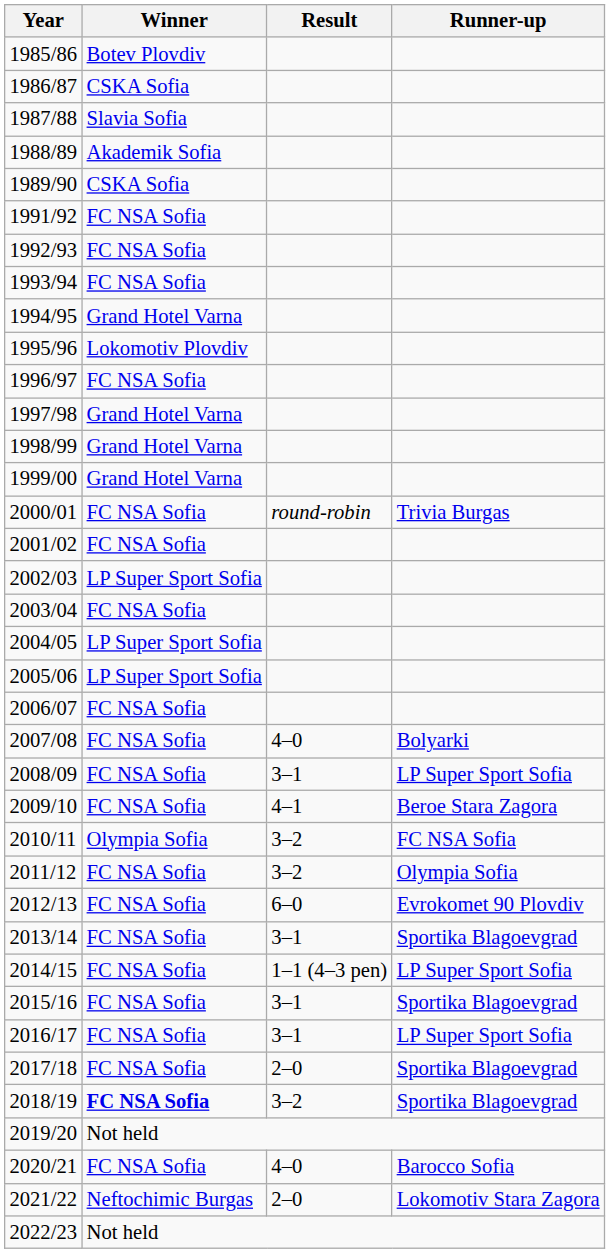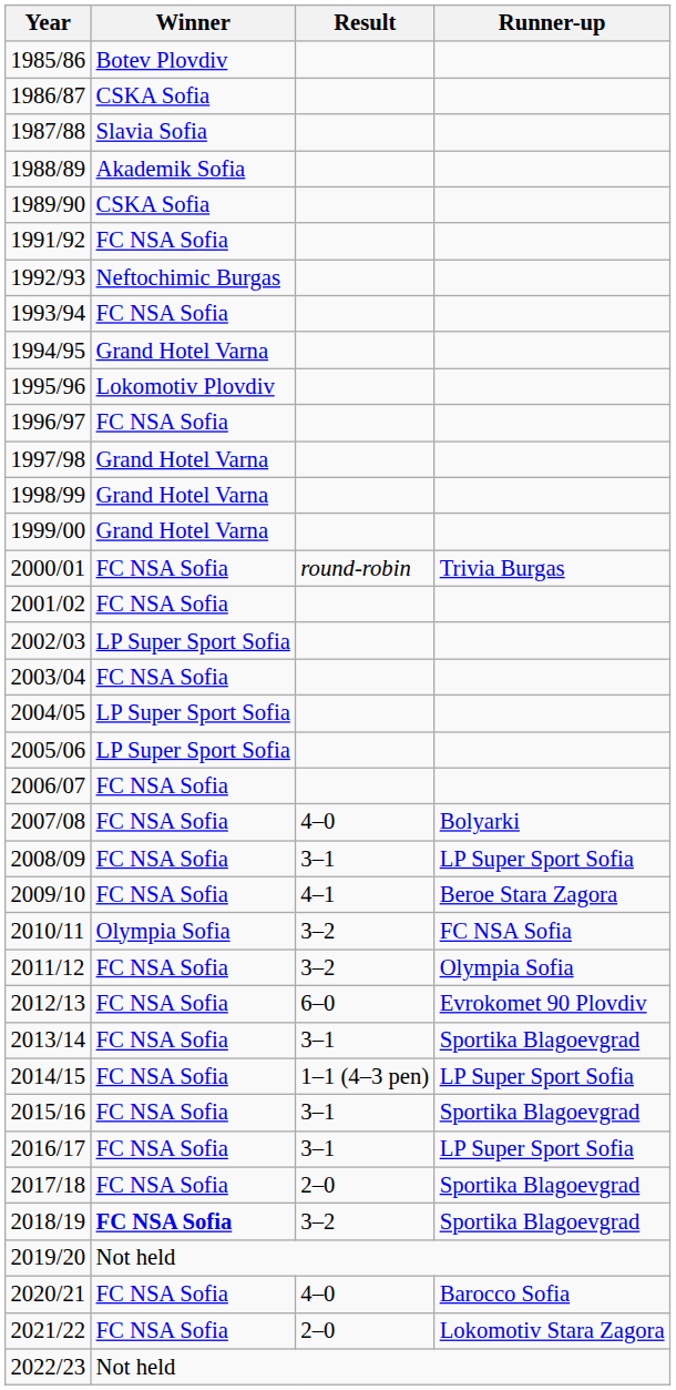 <table class="sortable wikitable">
 <tr>
 <th>Year</th>
 <th>Winner</th>
 <th>Result</th>
 <th>Runner-up</th>
 </tr>
 <tr>
 <td>1985/86</td>
 <td><a href='#'>Botev Plovdiv</a></td>
 <td></td>
 <td></td>
 </tr>
 <tr>
 <td>1986/87</td>
 <td><a href='#'>CSKA Sofia</a></td>
 <td></td>
 <td></td>
 </tr>
 <tr>
 <td>1987/88</td>
 <td><a href='#'>Slavia Sofia</a></td>
 <td></td>
 <td></td>
 </tr>
 <tr>
 <td>1988/89</td>
 <td><a href='#'>Akademik Sofia</a></td>
 <td></td>
 <td></td>
 </tr>
 <tr>
 <td>1989/90</td>
 <td><a href='#'>CSKA Sofia</a></td>
 <td></td>
 <td></td>
 </tr>
 <tr>
 <td>1991/92</td>
 <td><a href='#'>FC NSA Sofia</a></td>
 <td></td>
 <td></td>
 </tr>
 <tr>
 <td>1992/93</td>
-<td><a href='#'>FC NSA Sofia</a></td>
+<td><a href='#'>Neftochimic Burgas</a></td>
 <td></td>
 <td></td>
 </tr>
 <tr>
 <td>1993/94</td>
 <td><a href='#'>FC NSA Sofia</a></td>
 <td></td>
 <td></td>
 </tr>
 <tr>
 <td>1994/95</td>
 <td><a href='#'>Grand Hotel Varna</a></td>
 <td></td>
 <td></td>
 </tr>
 <tr>
 <td>1995/96</td>
 <td><a href='#'>Lokomotiv Plovdiv</a></td>
 <td></td>
 <td></td>
 </tr>
 <tr>
 <td>1996/97</td>
 <td><a href='#'>FC NSA Sofia</a></td>
 <td></td>
 <td></td>
 </tr>
 <tr>
 <td>1997/98</td>
 <td><a href='#'>Grand Hotel Varna</a></td>
 <td></td>
 <td></td>
 </tr>
 <tr>
 <td>1998/99</td>
 <td><a href='#'>Grand Hotel Varna</a></td>
 <td></td>
 <td></td>
 </tr>
 <tr>
 <td>1999/00</td>
 <td><a href='#'>Grand Hotel Varna</a></td>
 <td></td>
 <td></td>
 </tr>
 <tr>
 <td>2000/01</td>
 <td><a href='#'>FC NSA Sofia</a></td>
 <td><em>round-robin</em></td>
 <td><a href='#'>Trivia Burgas</a></td>
 </tr>
 <tr>
 <td>2001/02</td>
 <td><a href='#'>FC NSA Sofia</a></td>
 <td></td>
 <td></td>
 </tr>
 <tr>
 <td>2002/03</td>
 <td><a href='#'>LP Super Sport Sofia</a></td>
 <td></td>
 <td></td>
 </tr>
 <tr>
 <td>2003/04</td>
 <td><a href='#'>FC NSA Sofia</a></td>
 <td></td>
 <td></td>
 </tr>
 <tr>
 <td>2004/05</td>
 <td><a href='#'>LP Super Sport Sofia</a></td>
 <td></td>
 <td></td>
 </tr>
 <tr>
 <td>2005/06</td>
 <td><a href='#'>LP Super Sport Sofia</a></td>
 <td></td>
 <td></td>
 </tr>
 <tr>
 <td>2006/07</td>
 <td><a href='#'>FC NSA Sofia</a></td>
 <td></td>
 <td></td>
 </tr>
 <tr>
 <td>2007/08</td>
 <td><a href='#'>FC NSA Sofia</a></td>
 <td>4–0</td>
 <td><a href='#'>Bolyarki</a></td>
 </tr>
 <tr>
 <td>2008/09</td>
 <td><a href='#'>FC NSA Sofia</a></td>
 <td>3–1</td>
 <td><a href='#'>LP Super Sport Sofia</a></td>
 </tr>
 <tr>
 <td>2009/10</td>
 <td><a href='#'>FC NSA Sofia</a></td>
 <td>4–1</td>
 <td><a href='#'>Beroe Stara Zagora</a></td>
 </tr>
 <tr>
 <td>2010/11</td>
 <td><a href='#'>Olympia Sofia</a></td>
 <td>3–2</td>
 <td><a href='#'>FC NSA Sofia</a></td>
 </tr>
 <tr>
 <td>2011/12</td>
 <td><a href='#'>FC NSA Sofia</a></td>
 <td>3–2</td>
 <td><a href='#'>Olympia Sofia</a></td>
 </tr>
 <tr>
 <td>2012/13</td>
 <td><a href='#'>FC NSA Sofia</a></td>
 <td>6–0</td>
 <td><a href='#'>Evrokomet 90 Plovdiv</a></td>
 </tr>
 <tr>
 <td>2013/14</td>
 <td><a href='#'>FC NSA Sofia</a></td>
 <td>3–1</td>
 <td><a href='#'>Sportika Blagoevgrad</a></td>
 </tr>
 <tr>
 <td>2014/15</td>
 <td><a href='#'>FC NSA Sofia</a></td>
 <td>1–1 (4–3 pen)</td>
 <td><a href='#'>LP Super Sport Sofia</a></td>
 </tr>
 <tr>
 <td>2015/16</td>
 <td><a href='#'>FC NSA Sofia</a></td>
 <td>3–1</td>
 <td><a href='#'>Sportika Blagoevgrad</a></td>
 </tr>
 <tr>
 <td>2016/17</td>
 <td><a href='#'>FC NSA Sofia</a></td>
 <td>3–1</td>
 <td><a href='#'>LP Super Sport Sofia</a></td>
 </tr>
 <tr>
 <td>2017/18</td>
 <td><a href='#'>FC NSA Sofia</a></td>
 <td>2–0</td>
 <td><a href='#'>Sportika Blagoevgrad</a></td>
 </tr>
 <tr>
 <td>2018/19</td>
 <td><strong><a href='#'>FC NSA Sofia</a></strong></td>
 <td>3–2</td>
 <td><a href='#'>Sportika Blagoevgrad</a></td>
 </tr>
 <tr>
 <td>2019/20</td>
 <td colspan=3>Not held</td>
 </tr>
 <tr>
 <td>2020/21</td>
 <td><a href='#'>FC NSA Sofia</a></td>
 <td>4–0</td>
 <td><a href='#'>Barocco Sofia</a></td>
 </tr>
 <tr>
 <td>2021/22</td>
-<td><a href='#'>Neftochimic Burgas</a></td>
+<td><a href='#'>FC NSA Sofia</a></td>
 <td>2–0</td>
 <td><a href='#'>Lokomotiv Stara Zagora</a></td>
 </tr>
 <tr>
 <td>2022/23</td>
 <td colspan=3>Not held</td>
 </tr>
 </table>
